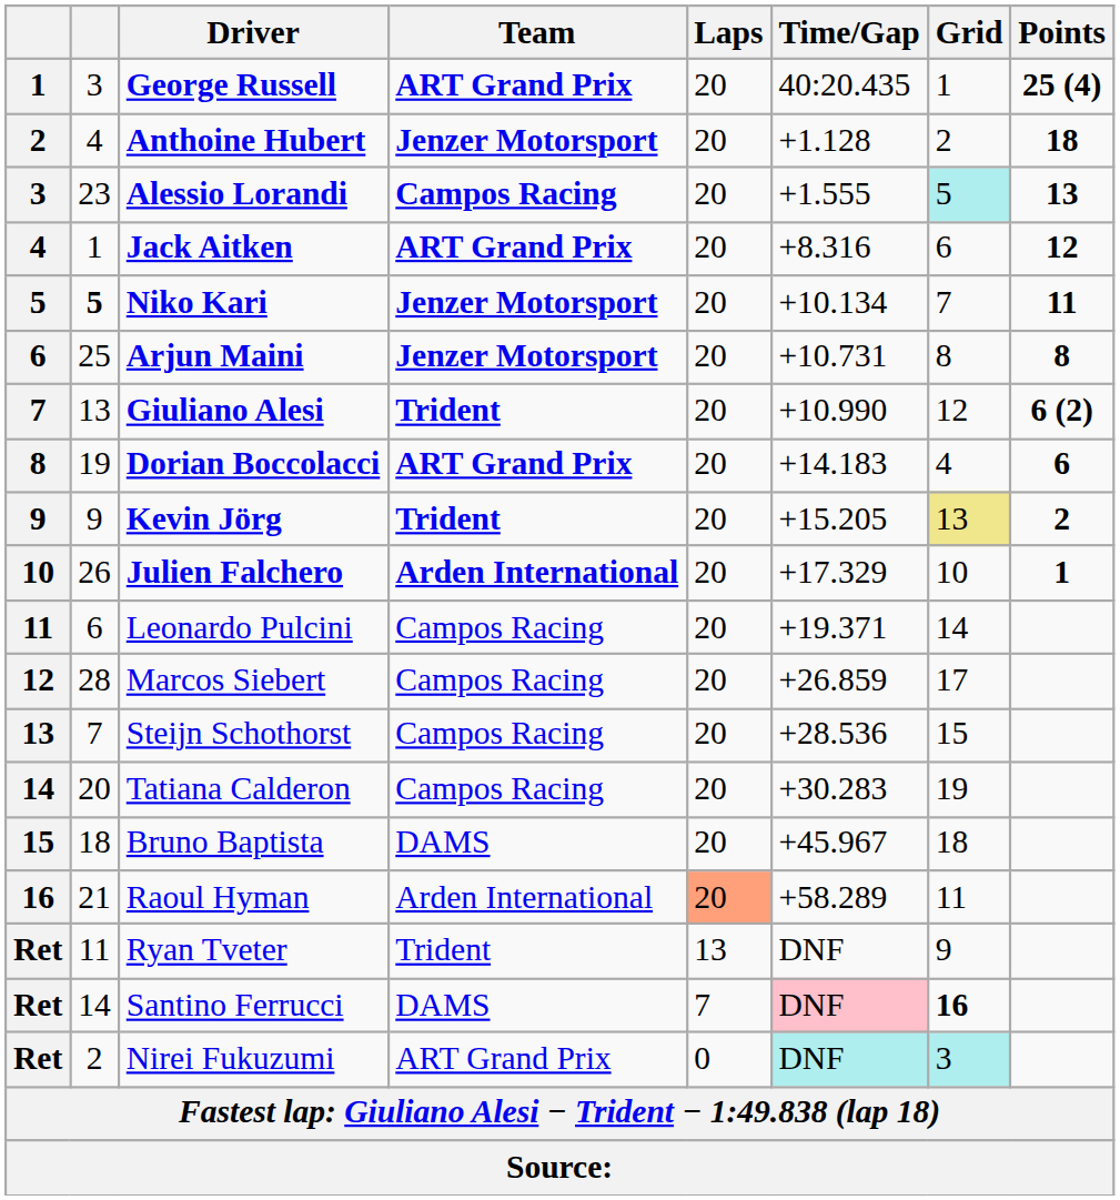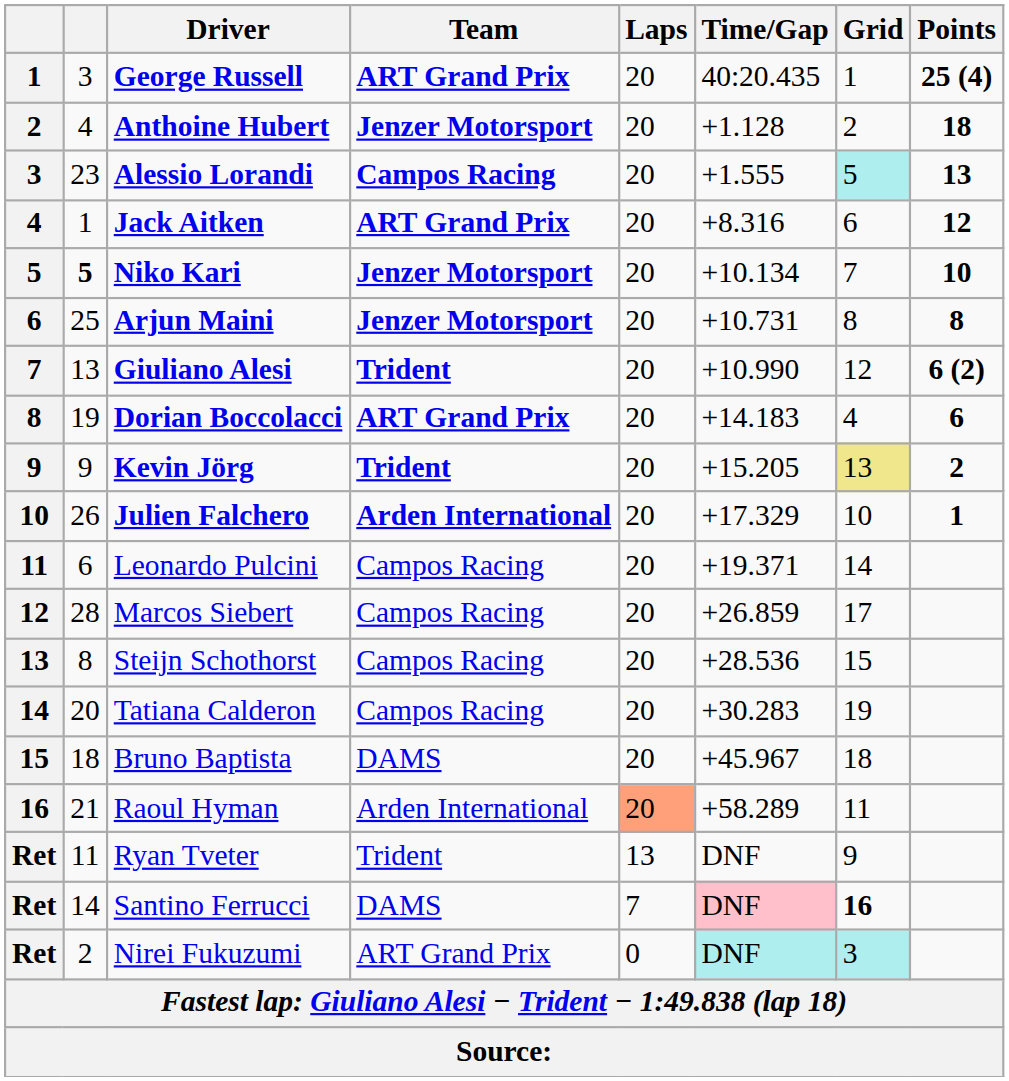 <table class="wikitable" style="font-size:85%">
 <tr>
 <th></th>
 <th></th>
 <th>Driver</th>
 <th>Team</th>
 <th>Laps</th>
 <th>Time/Gap</th>
 <th>Grid</th>
 <th>Points</th>
 </tr>
 <tr>
 <th>1</th>
 <td align="center">3</td>
 <td><strong> <a href='#'>George Russell</a></strong></td>
 <td><strong><a href='#'>ART Grand Prix</a></strong></td>
 <td>20</td>
 <td>40:20.435</td>
 <td>1</td>
 <td align="center"><strong>25 (4)</strong></td>
 </tr>
 <tr>
 <th>2</th>
 <td align="center">4</td>
 <td><strong> <a href='#'>Anthoine Hubert</a></strong></td>
 <td><strong><a href='#'>Jenzer Motorsport</a></strong></td>
 <td>20</td>
 <td>+1.128</td>
 <td>2</td>
 <td align="center"><strong>18</strong></td>
 </tr>
 <tr>
 <th>3</th>
 <td align="center">23</td>
 <td><strong> <a href='#'>Alessio Lorandi</a></strong></td>
 <td><strong><a href='#'>Campos Racing</a></strong></td>
 <td>20</td>
 <td>+1.555</td>
 <td style="background: paleturquoise;">5</td>
 <td align="center"><strong>13</strong></td>
 </tr>
 <tr>
 <th>4</th>
 <td align="center">1</td>
 <td><strong> <a href='#'>Jack Aitken</a></strong></td>
 <td><strong><a href='#'>ART Grand Prix</a></strong></td>
 <td>20</td>
 <td>+8.316</td>
 <td>6</td>
 <td align="center"><strong>12</strong></td>
 </tr>
 <tr>
 <th>5</th>
 <td align="center"><strong>5</strong></td>
 <td><strong> <a href='#'>Niko Kari</a></strong></td>
 <td><strong><a href='#'>Jenzer Motorsport</a></strong></td>
 <td>20</td>
 <td>+10.134</td>
 <td>7</td>
-<td align="center"><strong>11</strong></td>
+<td align="center"><strong>10</strong></td>
 </tr>
 <tr>
 <th>6</th>
 <td align="center">25</td>
 <td><strong> <a href='#'>Arjun Maini</a></strong></td>
 <td><strong><a href='#'>Jenzer Motorsport</a></strong></td>
 <td>20</td>
 <td>+10.731</td>
 <td>8</td>
 <td align="center"><strong>8</strong></td>
 </tr>
 <tr>
 <th>7</th>
 <td align="center">13</td>
 <td><strong> <a href='#'>Giuliano Alesi</a></strong></td>
 <td><strong><a href='#'>Trident</a></strong></td>
 <td>20</td>
 <td>+10.990</td>
 <td>12</td>
 <td align="center"><strong>6 (2)</strong></td>
 </tr>
 <tr>
 <th>8</th>
 <td align="center">19</td>
 <td><strong> <a href='#'>Dorian Boccolacci</a></strong></td>
 <td><strong><a href='#'>ART Grand Prix</a></strong></td>
 <td>20</td>
 <td>+14.183</td>
 <td>4</td>
 <td align="center"><strong>6</strong></td>
 </tr>
 <tr>
 <th>9</th>
 <td align="center">9</td>
 <td><strong> <a href='#'>Kevin Jörg</a></strong></td>
 <td><strong><a href='#'>Trident</a></strong></td>
 <td>20</td>
 <td>+15.205</td>
 <td style="background: khaki;">13</td>
 <td align="center"><strong>2</strong></td>
 </tr>
 <tr>
 <th>10</th>
 <td align="center">26</td>
 <td><strong> <a href='#'>Julien Falchero</a></strong></td>
 <td><strong><a href='#'>Arden International</a></strong></td>
 <td>20</td>
 <td>+17.329</td>
 <td>10</td>
 <td align="center"><strong>1</strong></td>
 </tr>
 <tr>
 <th>11</th>
 <td align="center">6</td>
 <td> <a href='#'>Leonardo Pulcini</a></td>
 <td><a href='#'>Campos Racing</a></td>
 <td>20</td>
 <td>+19.371</td>
 <td>14</td>
 <td></td>
 </tr>
 <tr>
 <th>12</th>
 <td align="center">28</td>
 <td> <a href='#'>Marcos Siebert</a></td>
 <td><a href='#'>Campos Racing</a></td>
 <td>20</td>
 <td>+26.859</td>
 <td>17</td>
 <td></td>
 </tr>
 <tr>
 <th>13</th>
-<td align="center">7</td>
+<td align="center">8</td>
 <td> <a href='#'>Steijn Schothorst</a></td>
 <td><a href='#'>Campos Racing</a></td>
 <td>20</td>
 <td>+28.536</td>
 <td>15</td>
 <td></td>
 </tr>
 <tr>
 <th>14</th>
 <td align="center">20</td>
 <td> <a href='#'>Tatiana Calderon</a></td>
 <td><a href='#'>Campos Racing</a></td>
 <td>20</td>
 <td>+30.283</td>
 <td>19</td>
 <td></td>
 </tr>
 <tr>
 <th>15</th>
 <td align="center">18</td>
 <td> <a href='#'>Bruno Baptista</a></td>
 <td><a href='#'>DAMS</a></td>
 <td>20</td>
 <td>+45.967</td>
 <td>18</td>
 <td></td>
 </tr>
 <tr>
 <th>16</th>
 <td align="center">21</td>
 <td> <a href='#'>Raoul Hyman</a></td>
 <td><a href='#'>Arden International</a></td>
 <td style="background: lightsalmon;">20</td>
 <td>+58.289</td>
 <td>11</td>
 <td></td>
 </tr>
 <tr>
 <th>Ret</th>
 <td align="center">11</td>
 <td> <a href='#'>Ryan Tveter</a></td>
 <td><a href='#'>Trident</a></td>
 <td>13</td>
 <td>DNF</td>
 <td>9</td>
 <td></td>
 </tr>
 <tr>
 <th>Ret</th>
 <td align="center">14</td>
 <td> <a href='#'>Santino Ferrucci</a></td>
 <td><a href='#'>DAMS</a></td>
 <td>7</td>
 <td style="background: pink;">DNF</td>
 <td><strong>16</strong></td>
 <td></td>
 </tr>
 <tr>
 <th>Ret</th>
 <td align="center">2</td>
 <td> <a href='#'>Nirei Fukuzumi</a></td>
 <td><a href='#'>ART Grand Prix</a></td>
 <td>0</td>
 <td style="background: paleturquoise;">DNF</td>
 <td style="background: paleturquoise;">3</td>
 <td></td>
 </tr>
 <tr>
 <th colspan="8"><em>Fastest lap:  <strong><a href='#'>Giuliano Alesi</a> − <a href='#'>Trident</a> − 1:49.838 (lap 18)<strong><em></th>
 </tr>
 <tr>
 <th colspan="8">Source:</th>
 </tr>
 </table>
